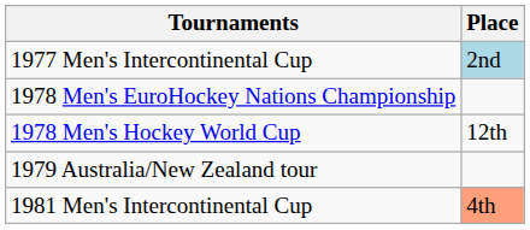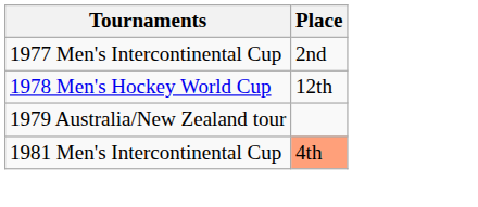 <table class="wikitable collapsible">
 <tr>
 <th>Tournaments</th>
 <th>Place</th>
 </tr>
 <tr>
 <td>1977 Men's Intercontinental Cup</td>
-<td style="background: lightblue;">2nd</td>
-</tr>
-<tr>
-<td>1978 <a href='#'>Men's EuroHockey Nations Championship</a></td>
-<td></td>
+<td>2nd</td>
 </tr>
 <tr>
 <td><a href='#'>1978 Men's Hockey World Cup</a></td>
 <td>12th</td>
 </tr>
 <tr>
 <td>1979 Australia/New Zealand tour</td>
 <td></td>
 </tr>
 <tr>
 <td>1981 Men's Intercontinental Cup</td>
 <td style="background: lightsalmon;">4th</td>
 </tr>
 </table>
